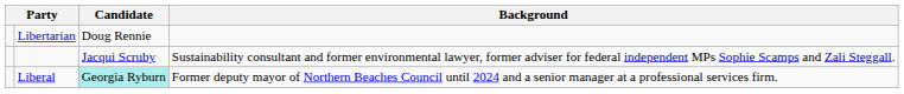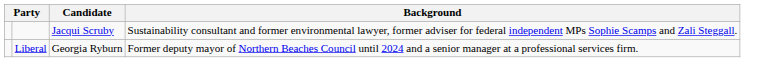 <table class="wikitable">
 <tr>
 <th colspan="2">Party</th>
 <th>Candidate</th>
 <th>Background</th>
-</tr>
-<tr>
-<td width="3pt" > </td>
-<td><a href='#'>Libertarian</a></td>
-<td>Doug Rennie</td>
-<td></td>
 </tr>
 <tr>
 <td width="3pt" > </td>
 <td></td>
 <td><a href='#'>Jacqui Scruby</a></td>
 <td>Sustainability consultant and former environmental lawyer, former adviser for federal <a href='#'>independent</a> MPs <a href='#'>Sophie Scamps</a> and <a href='#'>Zali Steggall</a>.</td>
 </tr>
 <tr>
 <td width="3pt" > </td>
 <td><a href='#'>Liberal</a></td>
-<td style="background: paleturquoise;">Georgia Ryburn</td>
+<td>Georgia Ryburn</td>
 <td>Former deputy mayor of <a href='#'>Northern Beaches Council</a> until <a href='#'>2024</a> and a senior manager at a professional services firm.</td>
 </tr>
 </table>
